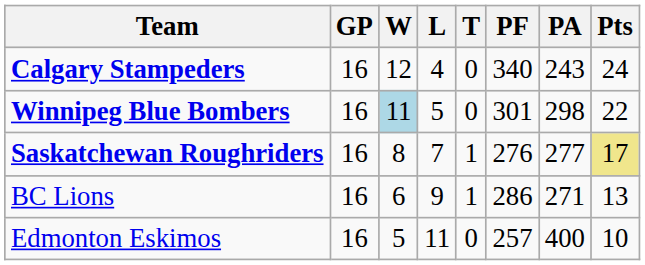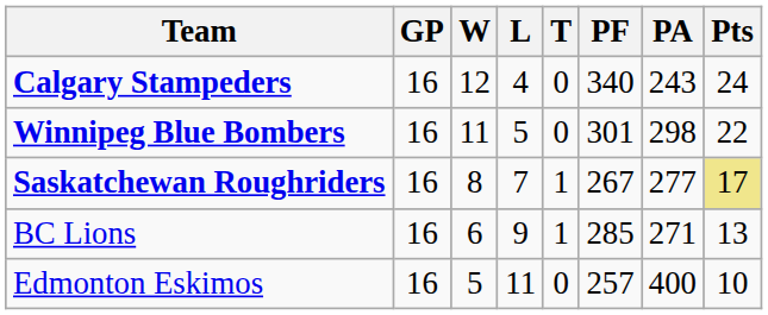 <table class="wikitable" style="float:left; margin-right:1em">
 <tr>
 <th>Team</th>
 <th>GP</th>
 <th>W</th>
 <th>L</th>
 <th>T</th>
 <th>PF</th>
 <th>PA</th>
 <th>Pts</th>
 </tr>
 <tr align="center">
 <td align="left"><strong><a href='#'>Calgary Stampeders</a></strong></td>
 <td>16</td>
 <td>12</td>
 <td>4</td>
 <td>0</td>
 <td>340</td>
 <td>243</td>
 <td>24</td>
 </tr>
 <tr align="center">
 <td align="left"><strong><a href='#'>Winnipeg Blue Bombers</a></strong></td>
 <td>16</td>
-<td style="background: lightblue;">11</td>
+<td>11</td>
 <td>5</td>
 <td>0</td>
 <td>301</td>
 <td>298</td>
 <td>22</td>
 </tr>
 <tr align="center">
 <td align="left"><strong><a href='#'>Saskatchewan Roughriders</a></strong></td>
 <td>16</td>
 <td>8</td>
 <td>7</td>
 <td>1</td>
-<td>276</td>
+<td>267</td>
 <td>277</td>
 <td style="background: khaki;">17</td>
 </tr>
 <tr align="center">
 <td align="left"><a href='#'>BC Lions</a></td>
 <td>16</td>
 <td>6</td>
 <td>9</td>
 <td>1</td>
-<td>286</td>
+<td>285</td>
 <td>271</td>
 <td>13</td>
 </tr>
 <tr align="center">
 <td align="left"><a href='#'>Edmonton Eskimos</a></td>
 <td>16</td>
 <td>5</td>
 <td>11</td>
 <td>0</td>
 <td>257</td>
 <td>400</td>
 <td>10</td>
 </tr>
 </table>
